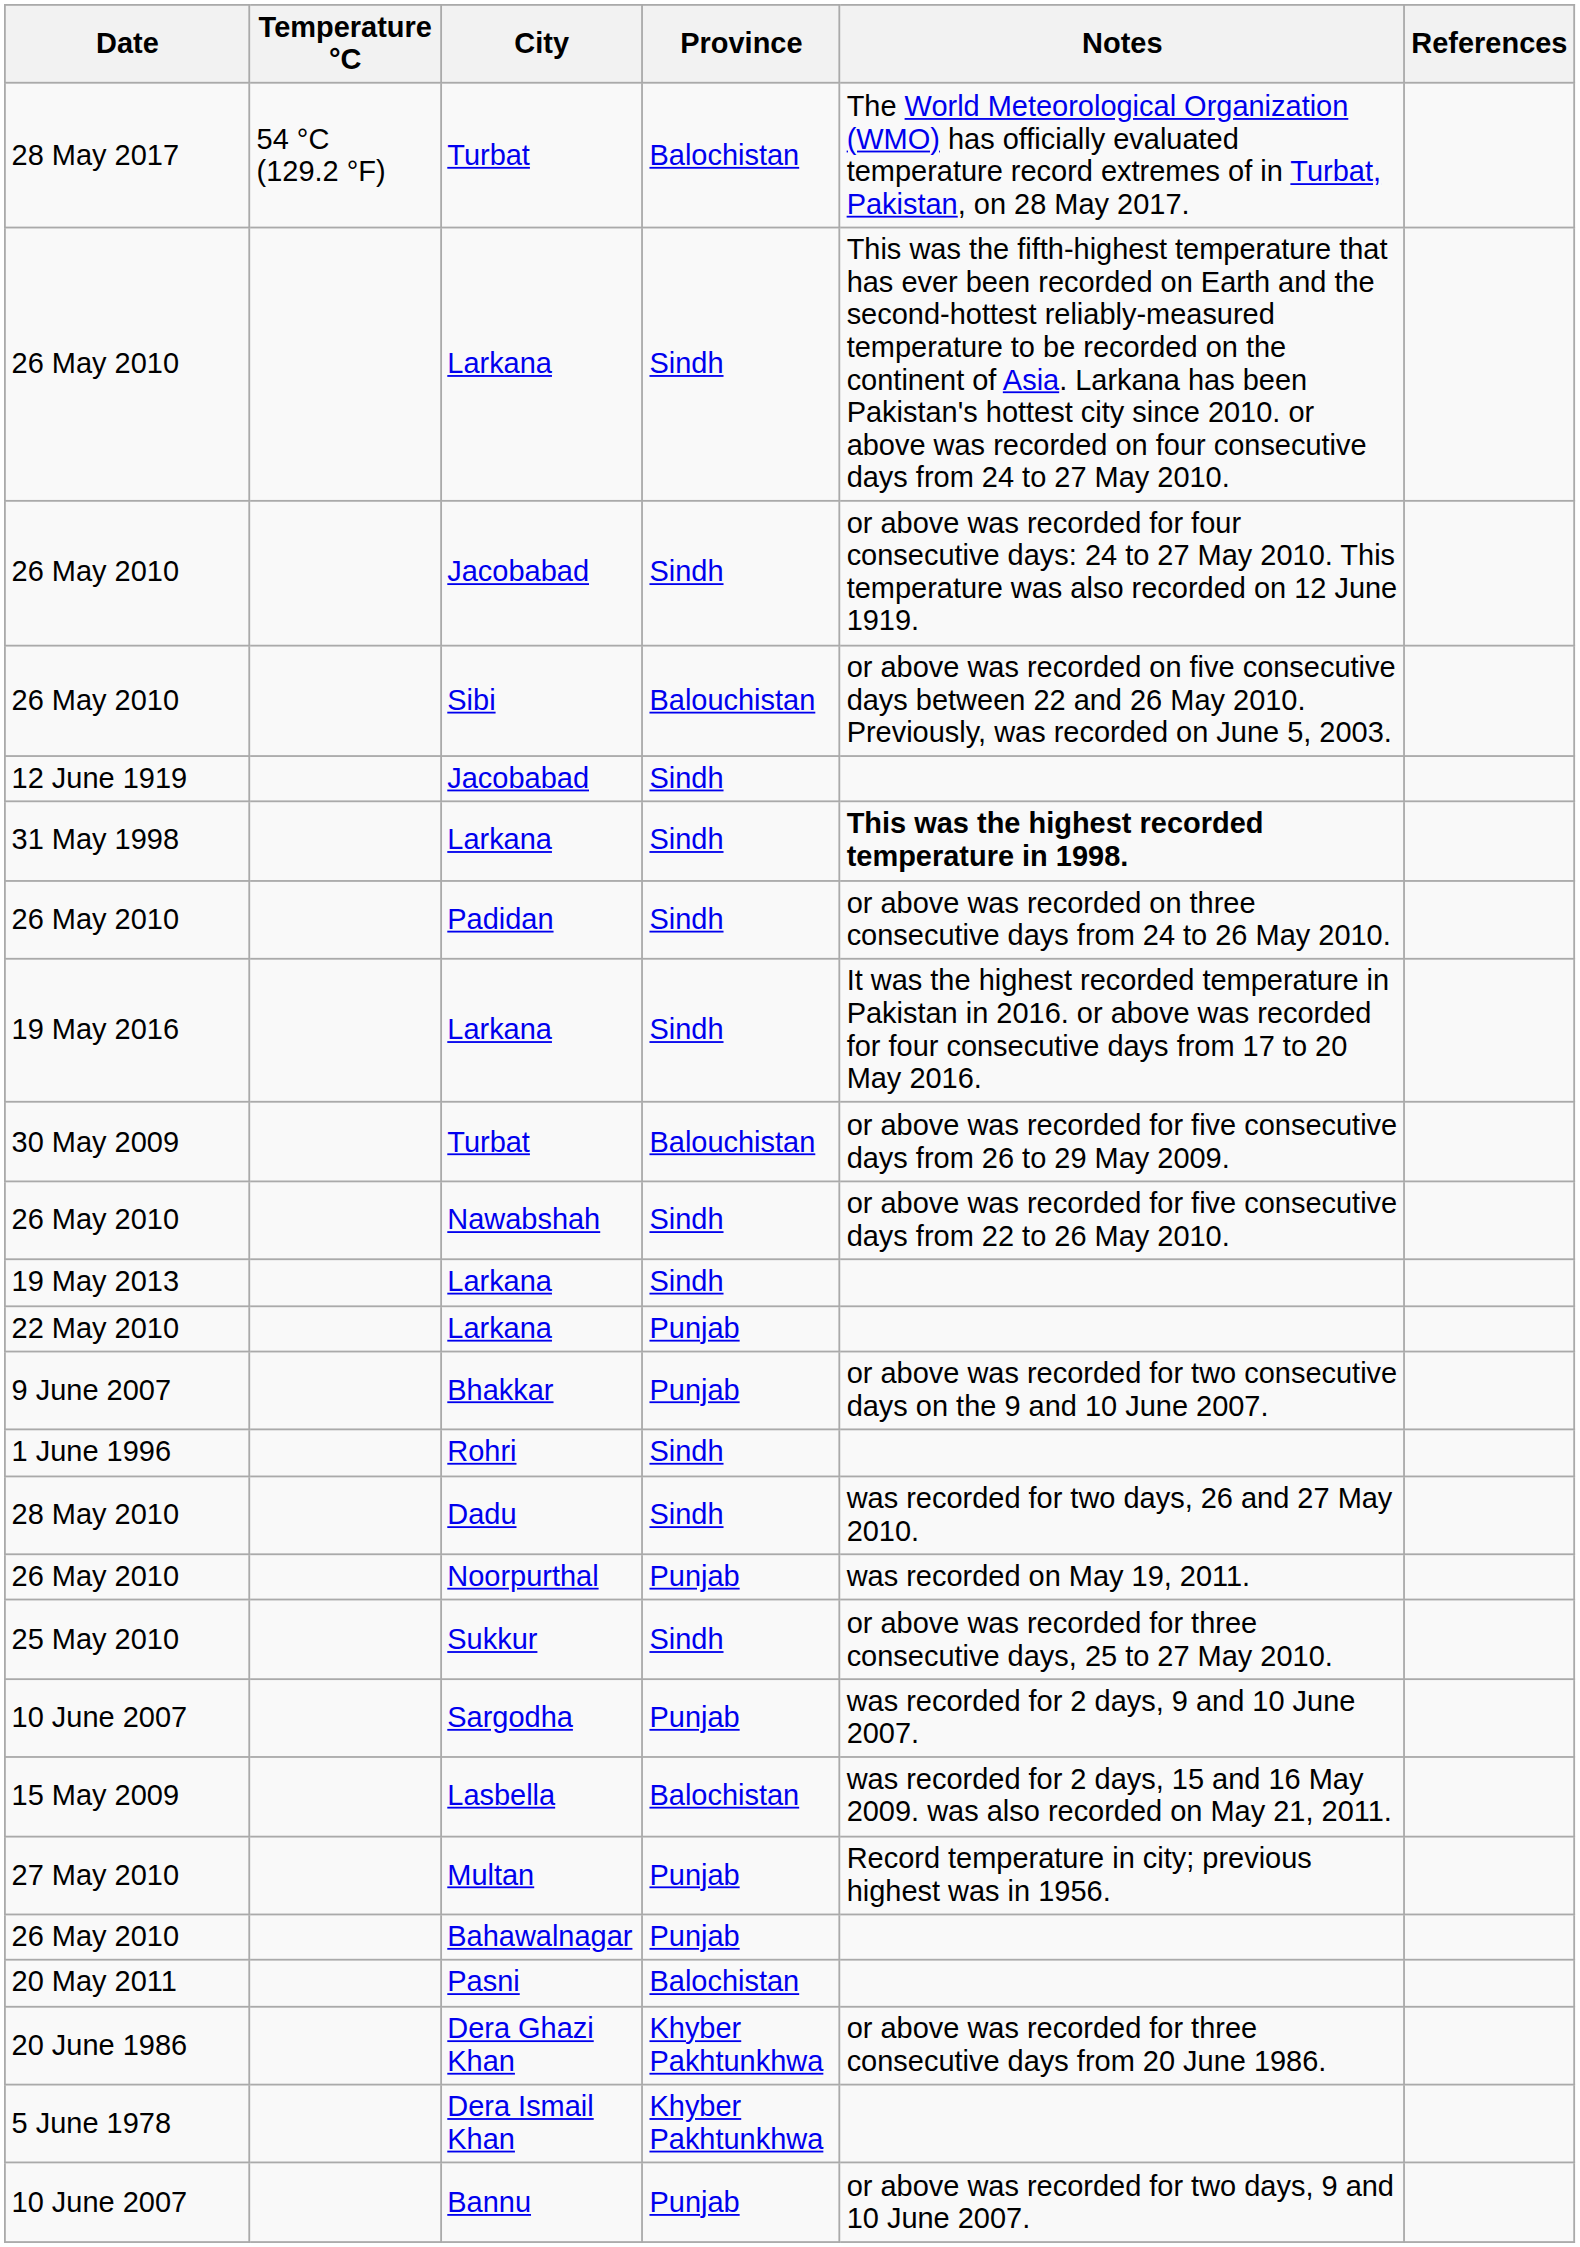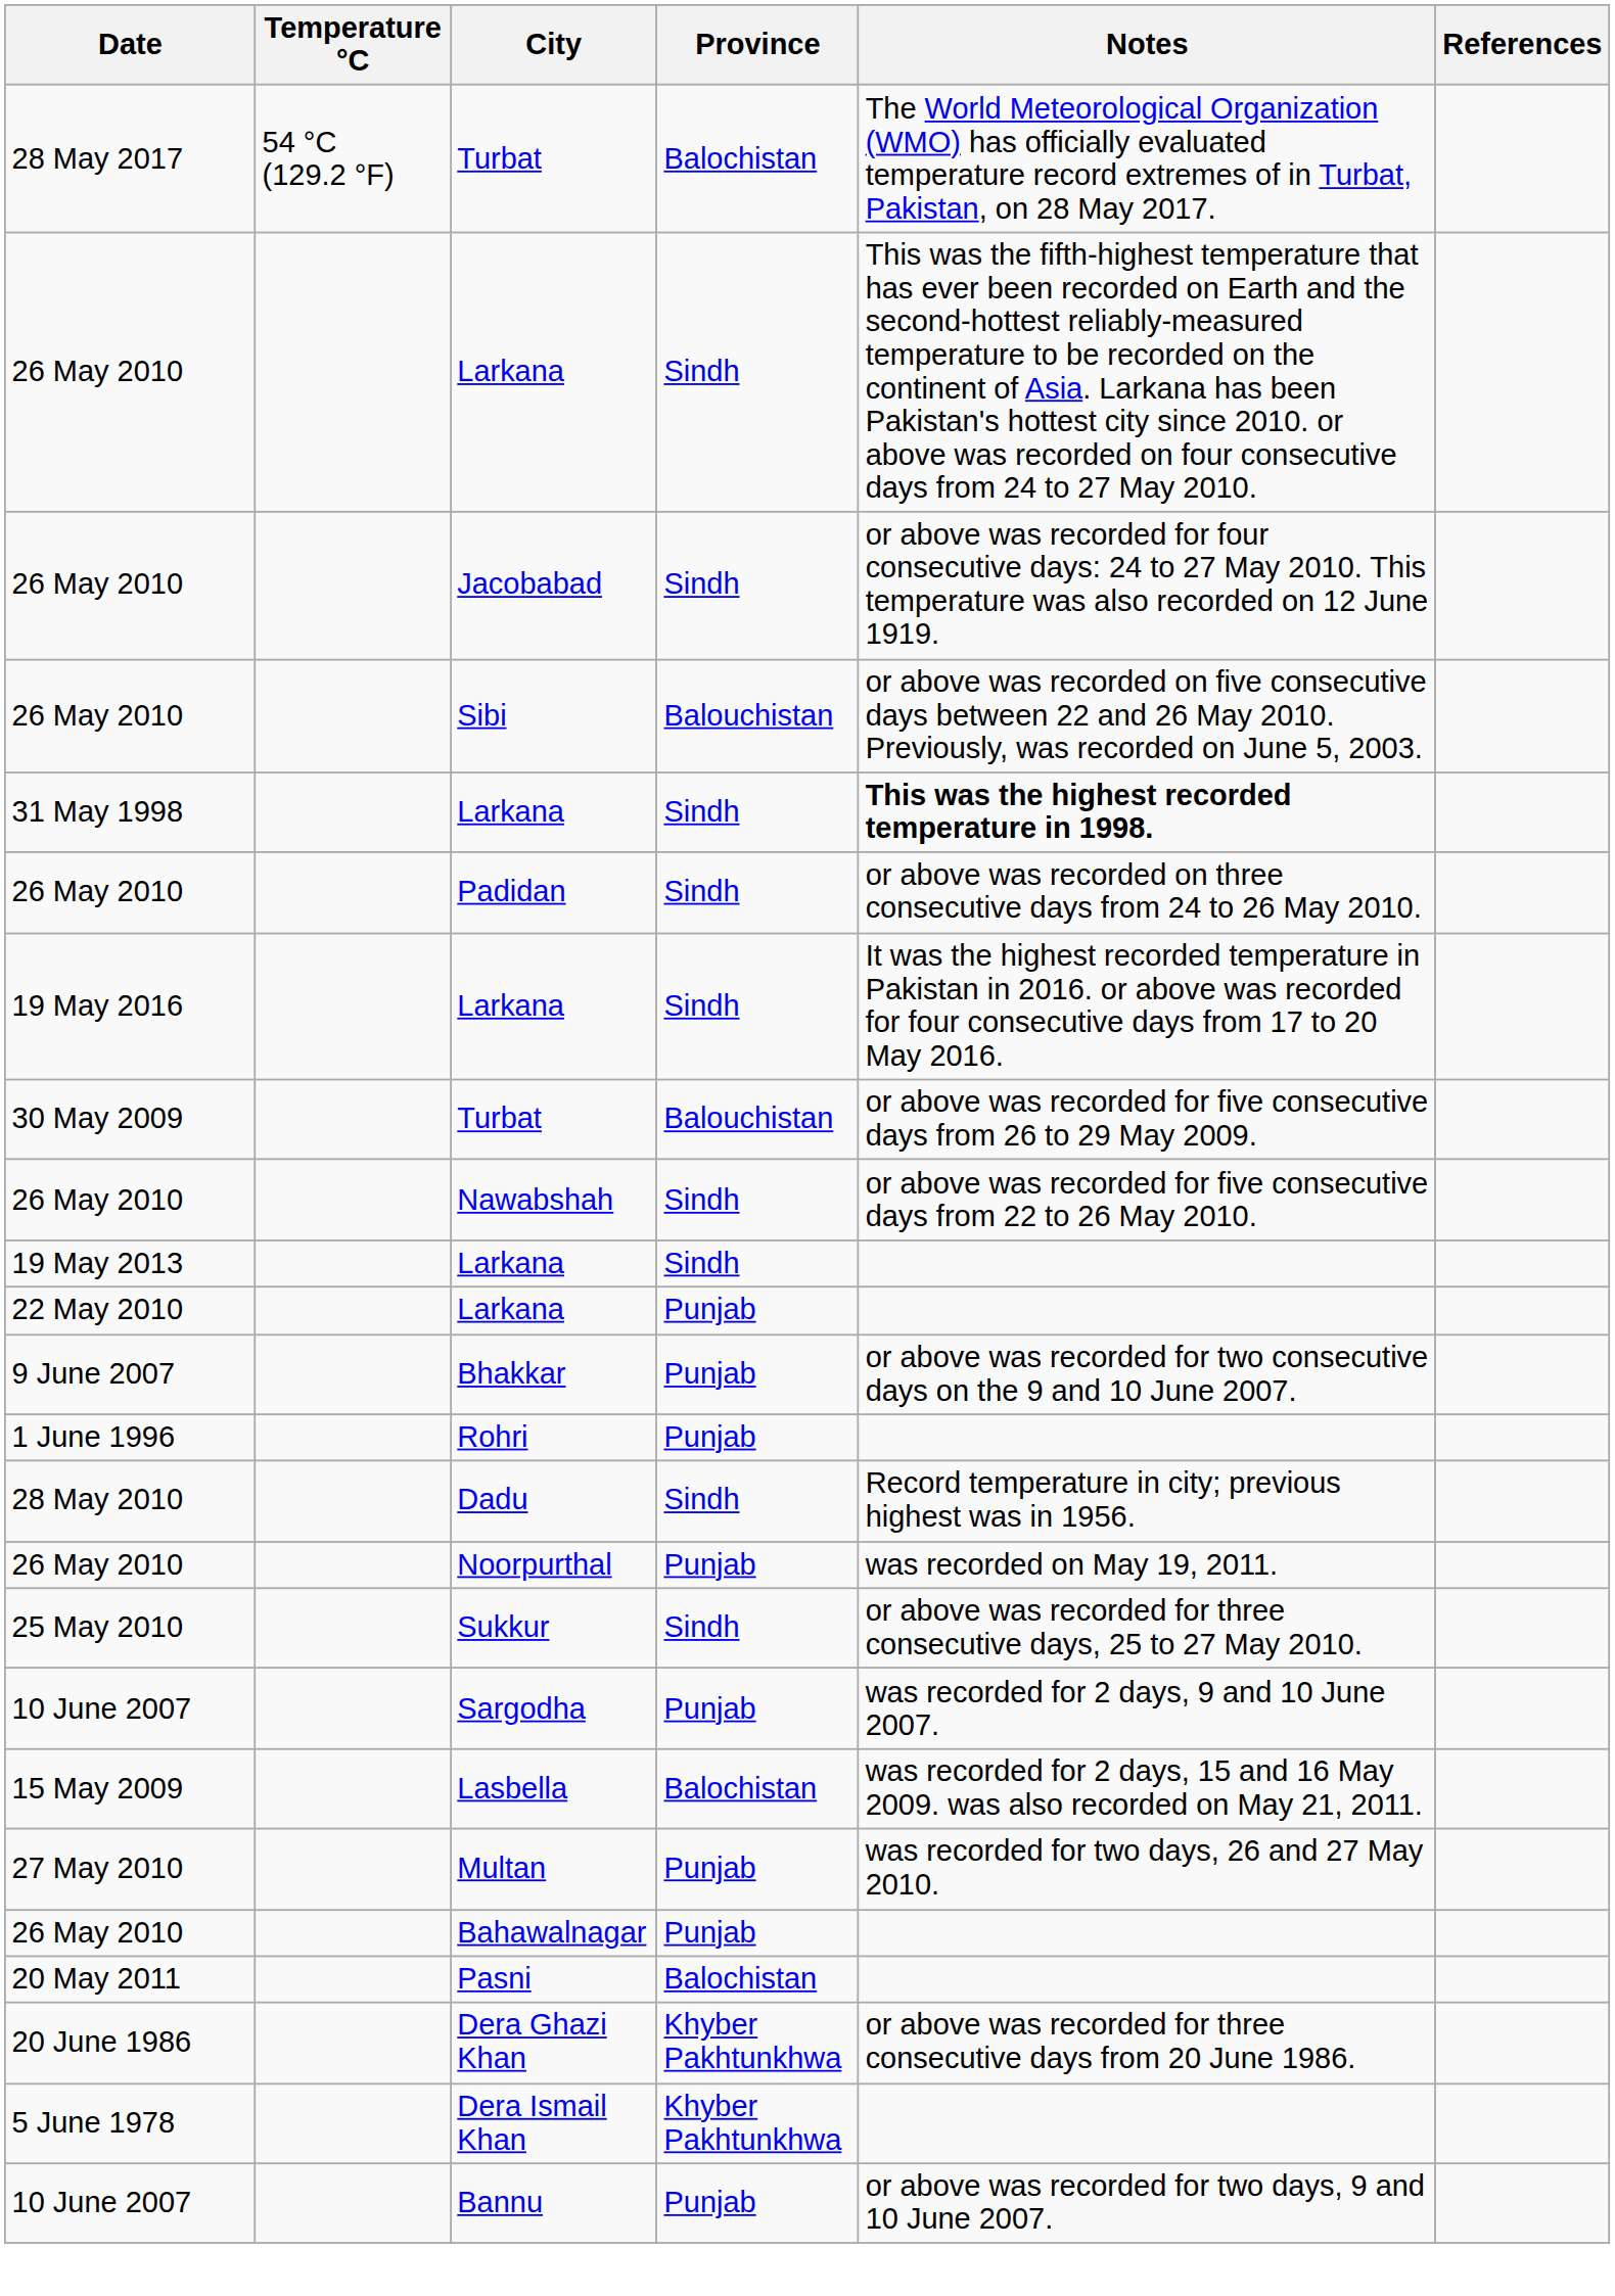 <table class="sortable wikitable">
 <tr>
 <th style="width: 8em;">Date</th>
 <th>Temperature °C</th>
 <th>City</th>
 <th>Province</th>
 <th class="unsortable">Notes</th>
 <th>References</th>
 </tr>
 <tr>
 <td>28 May 2017</td>
 <td>54 °C<br>(129.2 °F)</td>
 <td><a href='#'>Turbat</a></td>
 <td><a href='#'>Balochistan</a></td>
 <td>The <a href='#'> World Meteorological Organization (WMO)</a> has officially evaluated temperature record extremes of  in <a href='#'> Turbat, Pakistan</a>, on 28 May 2017.</td>
 <td></td>
 </tr>
 <tr>
 <td>26 May 2010</td>
 <td></td>
 <td><a href='#'>Larkana</a></td>
 <td><a href='#'>Sindh</a></td>
 <td>This was the fifth-highest temperature that has ever been recorded on Earth and the second-hottest reliably-measured temperature to be recorded on the continent of <a href='#'>Asia</a>. Larkana has been Pakistan's hottest city since 2010.  or above was recorded on four consecutive days from 24 to 27 May 2010.</td>
 <td></td>
 </tr>
 <tr>
 <td>26 May 2010</td>
 <td></td>
 <td><a href='#'>Jacobabad</a></td>
 <td><a href='#'>Sindh</a></td>
 <td> or above was recorded for four consecutive days: 24 to 27 May 2010. This temperature was also recorded on 12 June 1919.</td>
 <td></td>
 </tr>
 <tr>
 <td>26 May 2010</td>
 <td></td>
 <td><a href='#'>Sibi</a></td>
 <td><a href='#'>Balouchistan</a></td>
 <td> or above was recorded on five consecutive days between 22 and 26 May 2010. Previously,  was recorded on June 5, 2003.</td>
-<td></td>
-</tr>
-<tr>
-<td>12 June 1919</td>
-<td></td>
-<td><a href='#'>Jacobabad</a></td>
-<td><a href='#'>Sindh</a></td>
-<td></td>
 <td></td>
 </tr>
 <tr>
 <td>31 May 1998</td>
 <td></td>
 <td><a href='#'>Larkana</a></td>
 <td><a href='#'>Sindh</a></td>
 <td><strong>This was the highest recorded temperature in 1998.</strong></td>
 <td></td>
 </tr>
 <tr>
 <td>26 May 2010</td>
 <td></td>
 <td><a href='#'>Padidan</a></td>
 <td><a href='#'>Sindh</a></td>
 <td> or above was recorded on three consecutive days from 24 to 26 May 2010.</td>
 <td></td>
 </tr>
 <tr>
 <td>19 May 2016</td>
 <td></td>
 <td><a href='#'>Larkana</a></td>
 <td><a href='#'>Sindh</a></td>
 <td>It was the highest recorded temperature in Pakistan in 2016.  or above was recorded for four consecutive days from 17 to 20 May 2016.</td>
 <td></td>
 </tr>
 <tr>
 <td>30 May 2009</td>
 <td></td>
 <td><a href='#'>Turbat</a></td>
 <td><a href='#'>Balouchistan</a></td>
 <td> or above was recorded for five consecutive days from 26 to 29 May 2009.</td>
 <td></td>
 </tr>
 <tr>
 <td>26 May 2010</td>
 <td></td>
 <td><a href='#'>Nawabshah</a></td>
 <td><a href='#'>Sindh</a></td>
 <td> or above was recorded for five consecutive days from 22 to 26 May 2010.</td>
 <td></td>
 </tr>
 <tr>
 <td>19 May 2013</td>
 <td></td>
 <td><a href='#'>Larkana</a></td>
 <td><a href='#'>Sindh</a></td>
 <td></td>
 <td></td>
 </tr>
 <tr>
 <td>22 May 2010</td>
 <td></td>
 <td><a href='#'>Larkana</a></td>
 <td><a href='#'>Punjab</a></td>
 <td></td>
 <td></td>
 </tr>
 <tr>
 <td>9 June 2007</td>
 <td></td>
 <td><a href='#'>Bhakkar</a></td>
 <td><a href='#'>Punjab</a></td>
 <td> or above was recorded for two consecutive  days on the  9 and 10 June 2007.</td>
 <td></td>
 </tr>
 <tr>
 <td>1 June 1996</td>
 <td></td>
 <td><a href='#'>Rohri</a></td>
-<td><a href='#'>Sindh</a></td>
+<td><a href='#'>Punjab</a></td>
 <td></td>
 <td></td>
 </tr>
 <tr>
 <td>28 May 2010</td>
 <td></td>
 <td><a href='#'>Dadu</a></td>
 <td><a href='#'>Sindh</a></td>
-<td> was recorded for two days, 26 and 27 May 2010.</td>
+<td>Record temperature in city; previous highest was  in 1956.</td>
 <td></td>
 </tr>
 <tr>
 <td>26 May 2010</td>
 <td></td>
 <td><a href='#'>Noorpurthal</a></td>
 <td><a href='#'>Punjab</a></td>
 <td> was recorded on May 19, 2011.</td>
 <td></td>
 </tr>
 <tr>
 <td>25 May 2010</td>
 <td></td>
 <td><a href='#'>Sukkur</a></td>
 <td><a href='#'>Sindh</a></td>
 <td> or above was recorded for three consecutive days, 25 to 27 May 2010.</td>
 <td></td>
 </tr>
 <tr>
 <td>10 June 2007</td>
 <td></td>
 <td><a href='#'>Sargodha</a></td>
 <td><a href='#'>Punjab</a></td>
 <td> was recorded for 2 days, 9 and 10 June 2007.</td>
 <td></td>
 </tr>
 <tr>
 <td>15 May 2009</td>
 <td></td>
 <td><a href='#'>Lasbella</a></td>
 <td><a href='#'>Balochistan</a></td>
 <td> was recorded for 2 days, 15 and 16 May 2009.   was also recorded on May 21, 2011.</td>
 <td></td>
 </tr>
 <tr>
 <td>27 May 2010</td>
 <td></td>
 <td><a href='#'>Multan</a></td>
 <td><a href='#'>Punjab</a></td>
-<td>Record temperature in city; previous highest was  in 1956.</td>
+<td> was recorded for two days, 26 and 27 May 2010.</td>
 <td></td>
 </tr>
 <tr>
 <td>26 May 2010</td>
 <td></td>
 <td><a href='#'>Bahawalnagar</a></td>
 <td><a href='#'>Punjab</a></td>
 <td></td>
 <td></td>
 </tr>
 <tr>
 <td>20 May 2011</td>
 <td></td>
 <td><a href='#'>Pasni</a></td>
 <td><a href='#'>Balochistan</a></td>
 <td></td>
 <td></td>
 </tr>
 <tr>
 <td>20 June 1986</td>
 <td></td>
 <td><a href='#'>Dera Ghazi Khan</a></td>
 <td><a href='#'>Khyber Pakhtunkhwa</a></td>
 <td> or above was recorded for three consecutive days from 20 June 1986.</td>
 <td></td>
 </tr>
 <tr>
 <td>5 June 1978</td>
 <td></td>
 <td><a href='#'>Dera Ismail Khan</a></td>
 <td><a href='#'>Khyber Pakhtunkhwa</a></td>
 <td></td>
 <td></td>
 </tr>
 <tr>
 <td>10 June 2007</td>
 <td></td>
 <td><a href='#'>Bannu</a></td>
 <td><a href='#'>Punjab</a></td>
 <td> or above was recorded for two days, 9 and 10 June 2007.</td>
 <td></td>
 </tr>
 </table>
